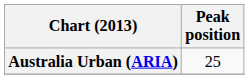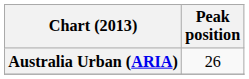 <table class="wikitable plainrowheaders sortable">
 <tr>
 <th>Chart (2013)</th>
 <th>Peak<br>position</th>
 </tr>
 <tr>
 <th scope="row">Australia Urban (<a href='#'>ARIA</a>)</th>
-<td style="text-align:center;">25</td>
+<td style="text-align:center;">26</td>
 </tr>
 <tr>
 </tr>
 <tr>
 </tr>
 </table>
